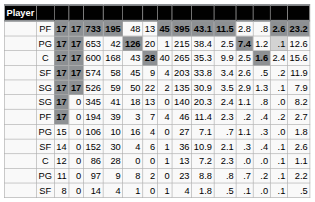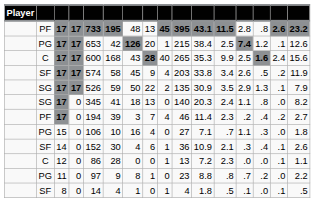 <table class="wikitable sortable" style="font-size: 95%; text-align:right;">
 <tr>
 <th style="background:#010101; color:#FFFFFF; border-top:#8D9093 3px solid; border-bottom:#8D9093 3px solid;">Player</th>
 <th style="background:#010101; color:#FFFFFF; border-top:#8D9093 3px solid; border-bottom:#8D9093 3px solid;"></th>
 <th style="background:#010101; color:#FFFFFF; border-top:#8D9093 3px solid; border-bottom:#8D9093 3px solid;"></th>
 <th style="background:#010101; color:#FFFFFF; border-top:#8D9093 3px solid; border-bottom:#8D9093 3px solid;"></th>
 <th style="background:#010101; color:#FFFFFF; border-top:#8D9093 3px solid; border-bottom:#8D9093 3px solid;"></th>
 <th style="background:#010101; color:#FFFFFF; border-top:#8D9093 3px solid; border-bottom:#8D9093 3px solid;"></th>
 <th style="background:#010101; color:#FFFFFF; border-top:#8D9093 3px solid; border-bottom:#8D9093 3px solid;"></th>
 <th style="background:#010101; color:#FFFFFF; border-top:#8D9093 3px solid; border-bottom:#8D9093 3px solid;"></th>
 <th style="background:#010101; color:#FFFFFF; border-top:#8D9093 3px solid; border-bottom:#8D9093 3px solid;"></th>
 <th style="background:#010101; color:#FFFFFF; border-top:#8D9093 3px solid; border-bottom:#8D9093 3px solid;"></th>
 <th style="background:#010101; color:#FFFFFF; border-top:#8D9093 3px solid; border-bottom:#8D9093 3px solid;"></th>
 <th style="background:#010101; color:#FFFFFF; border-top:#8D9093 3px solid; border-bottom:#8D9093 3px solid;"></th>
 <th style="background:#010101; color:#FFFFFF; border-top:#8D9093 3px solid; border-bottom:#8D9093 3px solid;"></th>
 <th style="background:#010101; color:#FFFFFF; border-top:#8D9093 3px solid; border-bottom:#8D9093 3px solid;"></th>
 <th style="background:#010101; color:#FFFFFF; border-top:#8D9093 3px solid; border-bottom:#8D9093 3px solid;"></th>
 <th style="background:#010101; color:#FFFFFF; border-top:#8D9093 3px solid; border-bottom:#8D9093 3px solid;"></th>
 </tr>
 <tr>
 <td style="text-align:left;"></td>
 <td style="text-align:center;">PF</td>
 <td style="background:#8D9093; color:#010101;"><strong>17</strong></td>
 <td style="background:#8D9093; color:#010101;"><strong>17</strong></td>
 <td style="background:#8D9093; color:#010101;"><strong>733</strong></td>
 <td style="background:#8D9093; color:#010101;"><strong>195</strong></td>
 <td>48</td>
 <td>13</td>
 <td style="background:#8D9093; color:#010101;"><strong>45</strong></td>
 <td style="background:#8D9093; color:#010101;"><strong>395</strong></td>
 <td style="background:#8D9093; color:#010101;"><strong>43.1</strong></td>
 <td style="background:#8D9093; color:#010101;"><strong>11.5</strong></td>
 <td>2.8</td>
 <td>.8</td>
 <td style="background:#8D9093; color:#010101;"><strong>2.6</strong></td>
 <td style="background:#8D9093; color:#010101;"><strong>23.2</strong></td>
 </tr>
 <tr>
 <td style="text-align:left;"></td>
 <td style="text-align:center;">PG</td>
 <td style="background:#8D9093; color:#010101;"><strong>17</strong></td>
 <td style="background:#8D9093; color:#010101;"><strong>17</strong></td>
 <td>653</td>
 <td>42</td>
 <td style="background:#8D9093; color:#010101;"><strong>126</strong></td>
 <td>20</td>
 <td>1</td>
 <td>215</td>
 <td>38.4</td>
 <td>2.5</td>
 <td style="background:#8D9093; color:#010101;"><strong>7.4</strong></td>
 <td>1.2</td>
-<td style="background: lightgrey;">.1</td>
+<td>.1</td>
 <td>12.6</td>
 </tr>
 <tr>
 <td style="text-align:left;"></td>
 <td style="text-align:center;">C</td>
 <td style="background:#8D9093; color:#010101;"><strong>17</strong></td>
 <td style="background:#8D9093; color:#010101;"><strong>17</strong></td>
 <td>600</td>
 <td>168</td>
 <td>43</td>
 <td style="background:#8D9093; color:#010101;"><strong>28</strong></td>
 <td>40</td>
 <td>265</td>
 <td>35.3</td>
 <td>9.9</td>
 <td>2.5</td>
 <td style="background:#8D9093; color:#010101;"><strong>1.6</strong></td>
 <td>2.4</td>
 <td>15.6</td>
 </tr>
 <tr>
 <td style="text-align:left;"></td>
 <td style="text-align:center;">SF</td>
 <td style="background:#8D9093; color:#010101;"><strong>17</strong></td>
 <td style="background:#8D9093; color:#010101;"><strong>17</strong></td>
 <td>574</td>
 <td>58</td>
 <td>45</td>
 <td>9</td>
 <td>4</td>
 <td>203</td>
 <td>33.8</td>
 <td>3.4</td>
 <td>2.6</td>
 <td>.5</td>
 <td>.2</td>
 <td>11.9</td>
 </tr>
 <tr>
 <td style="text-align:left;"></td>
 <td style="text-align:center;">SG</td>
 <td style="background:#8D9093; color:#010101;"><strong>17</strong></td>
 <td style="background:#8D9093; color:#010101;"><strong>17</strong></td>
 <td>526</td>
 <td>59</td>
 <td>50</td>
 <td>22</td>
 <td>2</td>
 <td>135</td>
 <td>30.9</td>
 <td>3.5</td>
 <td>2.9</td>
 <td>1.3</td>
 <td>.1</td>
 <td>7.9</td>
 </tr>
 <tr>
 <td style="text-align:left;"></td>
 <td style="text-align:center;">SG</td>
 <td style="background:#8D9093; color:#010101;"><strong>17</strong></td>
 <td>0</td>
 <td>345</td>
 <td>41</td>
 <td>18</td>
 <td>13</td>
 <td>0</td>
 <td>140</td>
 <td>20.3</td>
 <td>2.4</td>
 <td>1.1</td>
 <td>.8</td>
 <td>.0</td>
 <td>8.2</td>
 </tr>
 <tr>
 <td style="text-align:left;"></td>
 <td style="text-align:center;">PF</td>
 <td style="background:#8D9093; color:#010101;"><strong>17</strong></td>
 <td>0</td>
 <td>194</td>
 <td>39</td>
 <td>3</td>
 <td>7</td>
 <td>4</td>
 <td>46</td>
 <td>11.4</td>
 <td>2.3</td>
 <td>.2</td>
 <td>.4</td>
 <td>.2</td>
 <td>2.7</td>
 </tr>
 <tr>
 <td style="text-align:left;"></td>
 <td style="text-align:center;">PG</td>
 <td>15</td>
 <td>0</td>
 <td>106</td>
 <td>10</td>
 <td>16</td>
 <td>4</td>
 <td>0</td>
 <td>27</td>
 <td>7.1</td>
 <td>.7</td>
 <td>1.1</td>
 <td>.3</td>
 <td>.0</td>
 <td>1.8</td>
 </tr>
 <tr>
 <td style="text-align:left;"></td>
 <td style="text-align:center;">SF</td>
 <td>14</td>
 <td>0</td>
 <td>152</td>
 <td>30</td>
 <td>4</td>
 <td>6</td>
 <td>1</td>
 <td>36</td>
 <td>10.9</td>
 <td>2.1</td>
 <td>.3</td>
 <td>.4</td>
 <td>.1</td>
 <td>2.6</td>
 </tr>
 <tr>
 <td style="text-align:left;"></td>
 <td style="text-align:center;">C</td>
 <td>12</td>
 <td>0</td>
 <td>86</td>
 <td>28</td>
 <td>0</td>
 <td>0</td>
 <td>1</td>
 <td>13</td>
 <td>7.2</td>
 <td>2.3</td>
 <td>.0</td>
 <td>.0</td>
 <td>.1</td>
 <td>1.1</td>
 </tr>
 <tr>
 <td style="text-align:left;"></td>
 <td style="text-align:center;">PG</td>
 <td>11</td>
 <td>0</td>
 <td>97</td>
 <td>9</td>
 <td>8</td>
-<td>2</td>
+<td>1</td>
 <td>0</td>
 <td>23</td>
 <td>8.8</td>
 <td>.8</td>
 <td>.7</td>
 <td>.2</td>
-<td>.1</td>
+<td>.0</td>
 <td>2.2</td>
 </tr>
 <tr>
 <td style="text-align:left;"></td>
 <td style="text-align:center;">SF</td>
 <td>8</td>
 <td>0</td>
 <td>14</td>
 <td>4</td>
 <td>1</td>
 <td>0</td>
 <td>1</td>
 <td>4</td>
 <td>1.8</td>
 <td>.5</td>
 <td>.1</td>
 <td>.0</td>
 <td>.1</td>
 <td>.5</td>
 </tr>
 </table>
